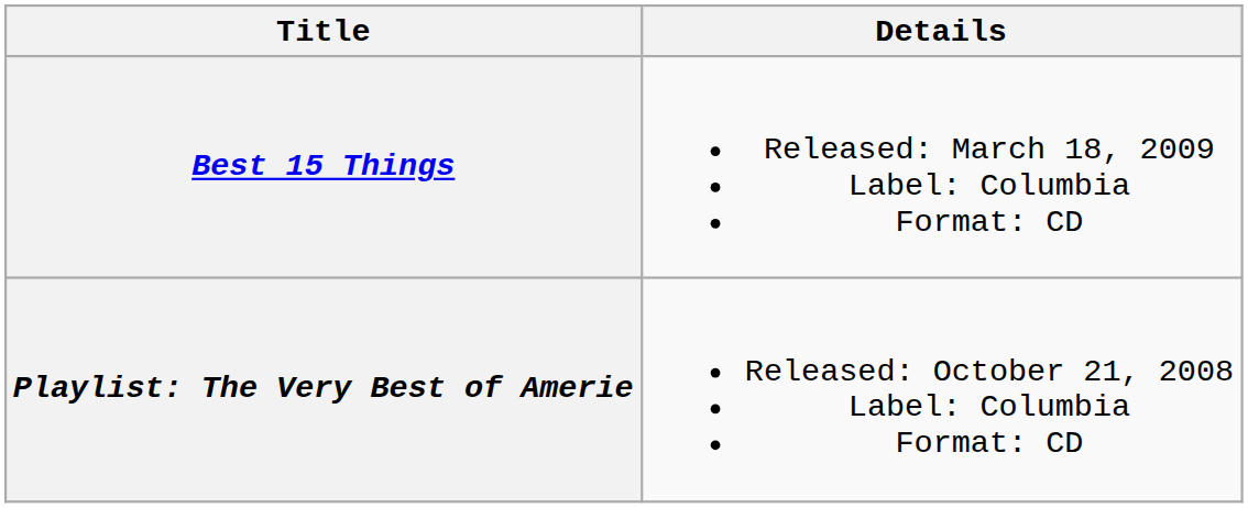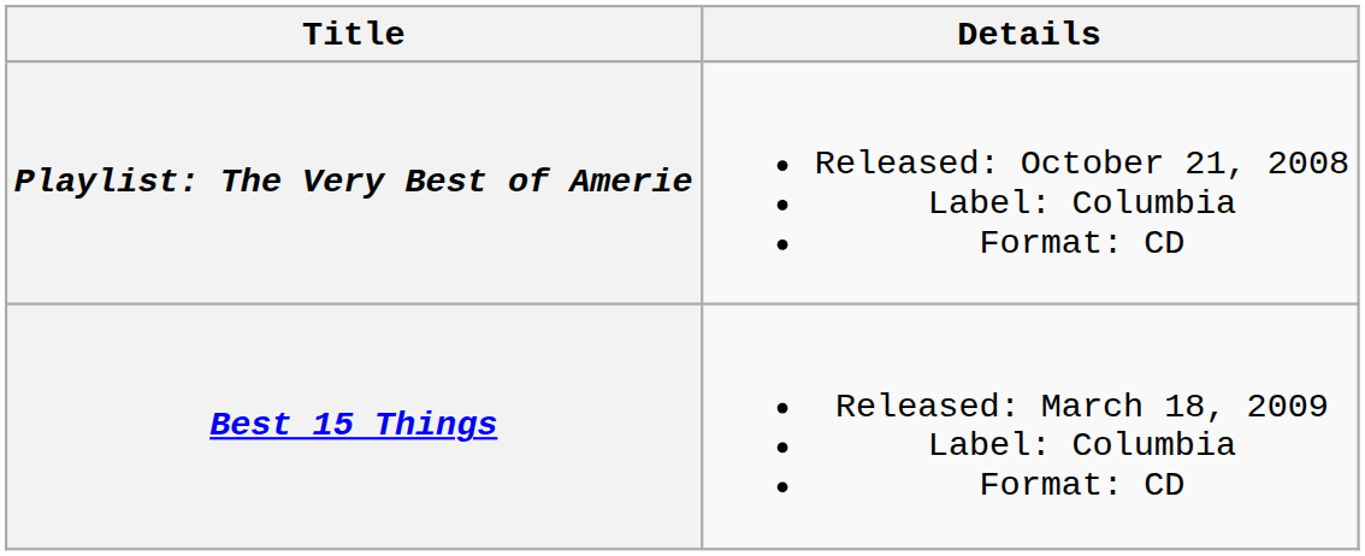 <table class="wikitable plainrowheaders" style="text-align:center;">
 <tr>
 <th>Title</th>
 <th>Details</th>
 </tr>
 <tr>
+<th scope="row"><em>Playlist: The Very Best of Amerie</em></th>
+<td><br><ul><li>Released: October 21, 2008</li><li>Label: Columbia</li><li>Format: CD</li></ul></td>
+</tr>
+<tr>
 <th scope="row"><em><a href='#'>Best 15 Things</a></em></th>
 <td><br><ul><li>Released: March 18, 2009 </li><li>Label: Columbia</li><li>Format: CD</li></ul></td>
 </tr>
-<tr>
-<th scope="row"><em>Playlist: The Very Best of Amerie</em></th>
-<td><br><ul><li>Released: October 21, 2008</li><li>Label: Columbia</li><li>Format: CD</li></ul></td>
-</tr>
 </table>
